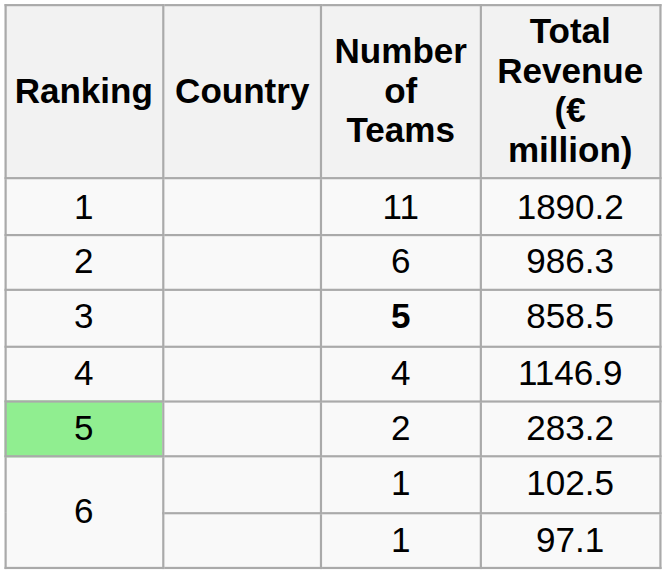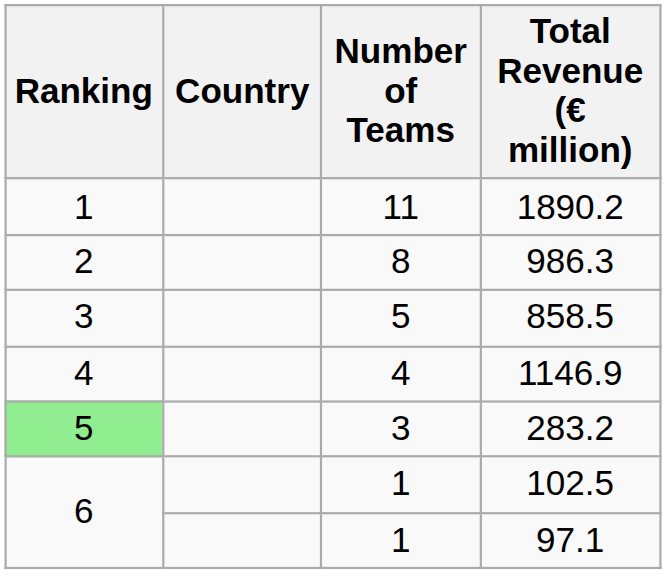 <table class="wikitable" style="text-align:center; margin-left:1em; float:right;">
 <tr>
 <th style="width:65px;">Ranking</th>
 <th style="width:65px;">Country</th>
 <th style="width:65px;">Number of Teams</th>
 <th style="width:75px;">Total Revenue (€ million)</th>
 </tr>
 <tr>
 <td>1</td>
 <td></td>
 <td>11</td>
 <td>1890.2</td>
 </tr>
 <tr>
 <td>2</td>
 <td></td>
-<td>6</td>
+<td>8</td>
 <td>986.3</td>
 </tr>
 <tr>
 <td>3</td>
 <td></td>
-<td><strong>5</strong></td>
+<td>5</td>
 <td>858.5</td>
 </tr>
 <tr>
 <td>4</td>
 <td></td>
 <td>4</td>
 <td>1146.9</td>
 </tr>
 <tr>
 <td style="background: lightgreen;">5</td>
 <td></td>
-<td>2</td>
+<td>3</td>
 <td>283.2</td>
 </tr>
 <tr>
 <td rowspan="2" style="text-align: center;">6</td>
 <td></td>
 <td>1</td>
 <td>102.5</td>
 </tr>
 <tr>
 <td></td>
 <td>1</td>
 <td>97.1</td>
 </tr>
 </table>
